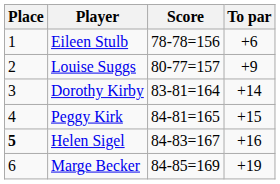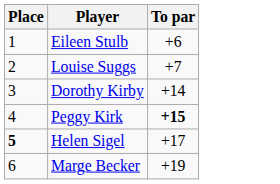 <table class="wikitable">
 <tr>
 <th>Place</th>
 <th>Player</th>
-<th>Score</th>
 <th>To par</th>
 </tr>
 <tr>
 <td>1</td>
 <td> <a href='#'>Eileen Stulb</a></td>
-<td>78-78=156</td>
 <td align=center>+6</td>
 </tr>
 <tr>
 <td>2</td>
 <td> <a href='#'>Louise Suggs</a></td>
-<td>80-77=157</td>
-<td align=center>+9</td>
+<td align=center>+7</td>
 </tr>
 <tr>
 <td>3</td>
 <td> <a href='#'>Dorothy Kirby</a></td>
-<td>83-81=164</td>
 <td align=center>+14</td>
 </tr>
 <tr>
 <td>4</td>
 <td> <a href='#'>Peggy Kirk</a></td>
-<td>84-81=165</td>
-<td align=center>+15</td>
+<td align=center><strong>+15</strong></td>
 </tr>
 <tr>
 <td><strong>5</strong></td>
 <td> <a href='#'>Helen Sigel</a></td>
-<td>84-83=167</td>
-<td align=center>+16</td>
+<td align=center>+17</td>
 </tr>
 <tr>
 <td>6</td>
 <td> <a href='#'>Marge Becker</a></td>
-<td>84-85=169</td>
 <td align=center>+19</td>
 </tr>
 </table>
